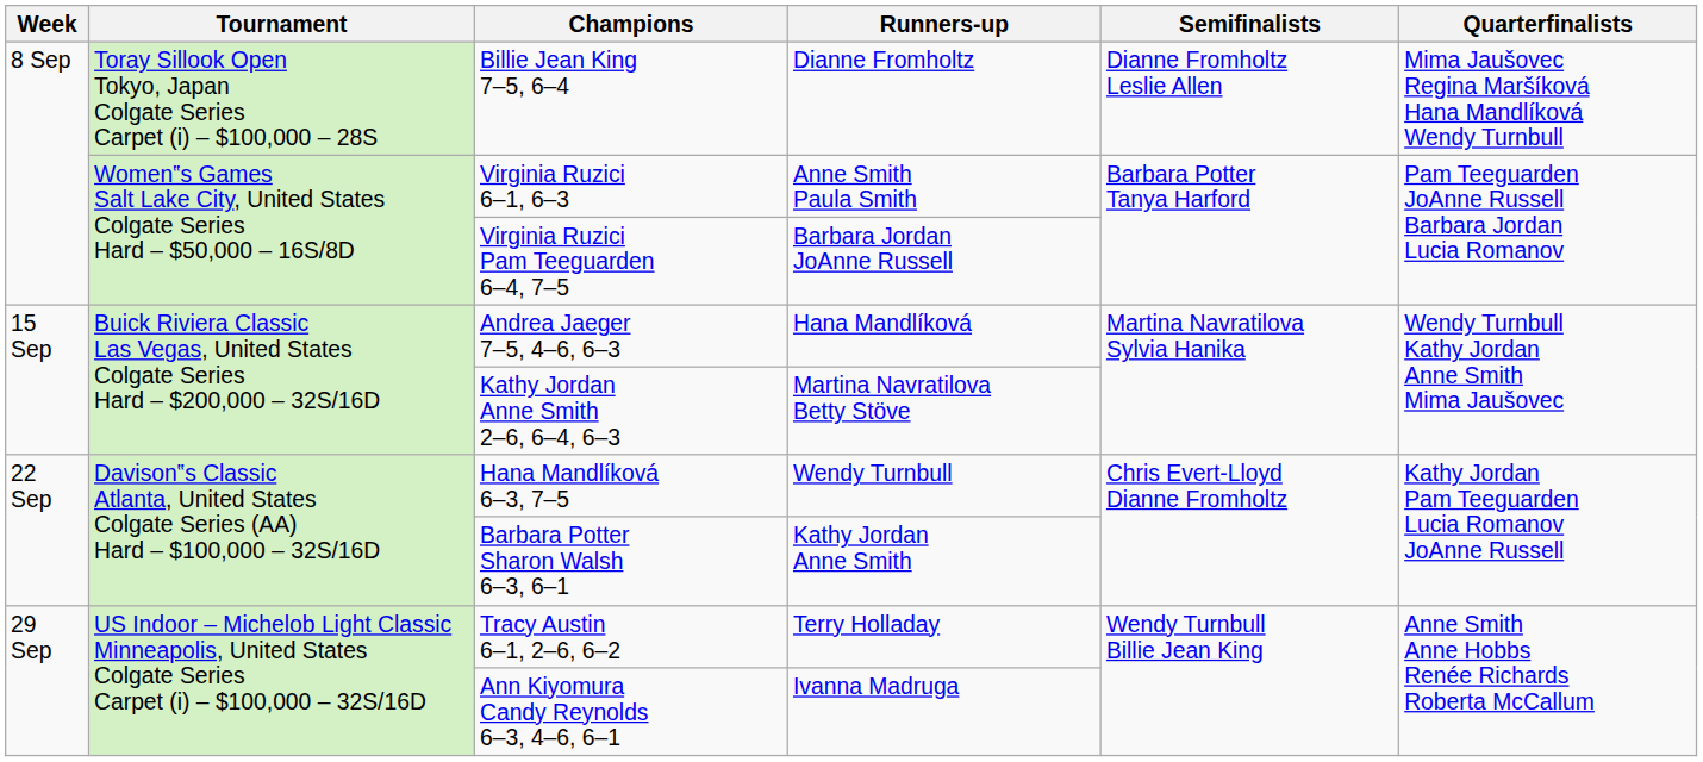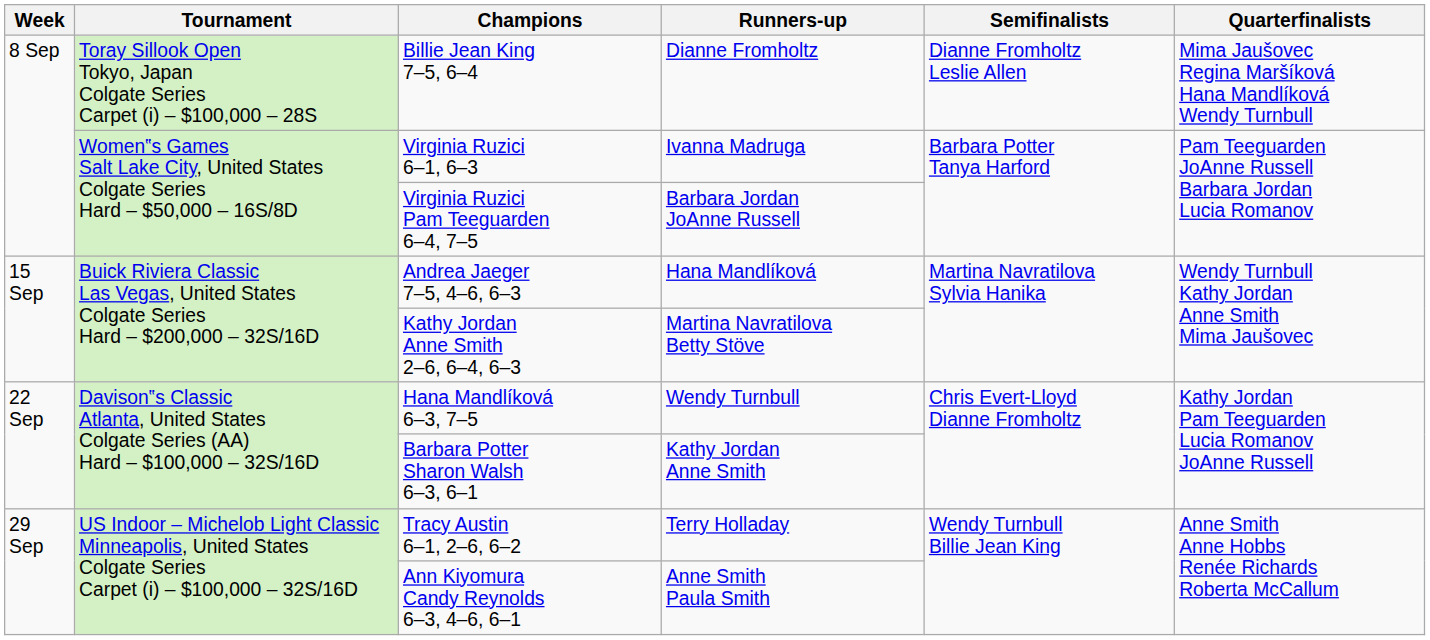 <table class=wikitable style=font-size:95%>
 <tr>
 <th style="width:48px;">Week</th>
 <th style="width:248px;">Tournament</th>
 <th style="width:200px;">Champions</th>
 <th style="width:200px;">Runners-up</th>
 <th style="width:190px;">Semifinalists</th>
 <th style="width:190px;">Quarterfinalists</th>
 </tr>
 <tr valign=top>
 <td rowspan=3>8 Sep</td>
 <td rowspan=1 bgcolor=#D4F1C5><a href='#'>Toray Sillook Open</a><br> Tokyo, Japan <br>Colgate Series<br>Carpet (i) – $100,000 – 28S</td>
 <td> <a href='#'>Billie Jean King</a><br>7–5, 6–4</td>
 <td> <a href='#'>Dianne Fromholtz</a></td>
 <td rowspan=1> <a href='#'>Dianne Fromholtz</a><br> <a href='#'>Leslie Allen</a></td>
 <td rowspan=1> <a href='#'>Mima Jaušovec</a><br> <a href='#'>Regina Maršíková</a><br>  <a href='#'>Hana Mandlíková</a> <br> <a href='#'>Wendy Turnbull</a></td>
 </tr>
 <tr valign="top">
 <td rowspan=2 bgcolor=#D4F1C5><a href='#'>Women‟s Games</a><br> <a href='#'>Salt Lake City</a>, United States<br>Colgate Series<br>Hard – $50,000 – 16S/8D</td>
 <td> <a href='#'>Virginia Ruzici</a><br> 6–1, 6–3</td>
-<td> <a href='#'>Anne Smith</a><br> <a href='#'>Paula Smith</a></td>
+<td> <a href='#'>Ivanna Madruga</a></td>
 <td rowspan=2> <a href='#'>Barbara Potter</a><br> <a href='#'>Tanya Harford</a></td>
 <td rowspan=2> <a href='#'>Pam Teeguarden</a><br> <a href='#'>JoAnne Russell</a><br>  <a href='#'>Barbara Jordan</a><br> <a href='#'>Lucia Romanov</a></td>
 </tr>
 <tr valign="top">
 <td> <a href='#'>Virginia Ruzici</a><br> <a href='#'>Pam Teeguarden</a><br> 6–4, 7–5</td>
 <td> <a href='#'>Barbara Jordan</a><br> <a href='#'>JoAnne Russell</a></td>
 </tr>
 <tr valign="top">
 <td rowspan=2>15 Sep</td>
 <td rowspan=2 bgcolor=#D4F1C5><a href='#'>Buick Riviera Classic</a><br> <a href='#'>Las Vegas</a>, United States<br>Colgate Series<br>Hard – $200,000 – 32S/16D</td>
 <td> <a href='#'>Andrea Jaeger</a><br> 7–5, 4–6, 6–3</td>
 <td> <a href='#'>Hana Mandlíková</a></td>
 <td rowspan=2> <a href='#'>Martina Navratilova</a><br>  <a href='#'>Sylvia Hanika</a></td>
 <td rowspan=2> <a href='#'>Wendy Turnbull</a><br> <a href='#'>Kathy Jordan</a><br>  <a href='#'>Anne Smith</a><br> <a href='#'>Mima Jaušovec</a></td>
 </tr>
 <tr valign="top">
 <td> <a href='#'>Kathy Jordan</a><br> <a href='#'>Anne Smith</a><br> 2–6, 6–4, 6–3</td>
 <td> <a href='#'>Martina Navratilova</a><br> <a href='#'>Betty Stöve</a></td>
 </tr>
 <tr valign="top">
 <td rowspan=2>22 Sep</td>
 <td rowspan=2 bgcolor=#D4F1C5><a href='#'>Davison‟s Classic</a><br> <a href='#'>Atlanta</a>, United States<br>Colgate Series (AA)<br>Hard – $100,000 – 32S/16D</td>
 <td> <a href='#'>Hana Mandlíková</a><br> 6–3, 7–5</td>
 <td> <a href='#'>Wendy Turnbull</a></td>
 <td rowspan=2> <a href='#'>Chris Evert-Lloyd</a><br> <a href='#'>Dianne Fromholtz</a></td>
 <td rowspan=2> <a href='#'>Kathy Jordan</a><br> <a href='#'>Pam Teeguarden</a><br>  <a href='#'>Lucia Romanov</a><br> <a href='#'>JoAnne Russell</a></td>
 </tr>
 <tr valign="top">
 <td> <a href='#'>Barbara Potter</a><br> <a href='#'>Sharon Walsh</a> <br> 6–3, 6–1</td>
 <td> <a href='#'>Kathy Jordan</a><br> <a href='#'>Anne Smith</a></td>
 </tr>
 <tr valign=top>
 <td rowspan=2>29 Sep</td>
 <td rowspan=2 bgcolor=#D4F1C5><a href='#'>US Indoor – Michelob Light Classic</a><br> <a href='#'>Minneapolis</a>, United States<br>Colgate Series<br>Carpet (i) – $100,000 – 32S/16D</td>
 <td> <a href='#'>Tracy Austin</a> <br>6–1, 2–6, 6–2</td>
 <td> <a href='#'>Terry Holladay</a></td>
 <td rowspan=2> <a href='#'>Wendy Turnbull</a> <br> <a href='#'>Billie Jean King</a> <br></td>
 <td rowspan=2> <a href='#'>Anne Smith</a> <br> <a href='#'>Anne Hobbs</a><br>  <a href='#'>Renée Richards</a><br> <a href='#'>Roberta McCallum</a></td>
 </tr>
 <tr valign="top">
 <td> <a href='#'>Ann Kiyomura</a><br> <a href='#'>Candy Reynolds</a> <br>6–3, 4–6, 6–1</td>
-<td> <a href='#'>Ivanna Madruga</a></td>
+<td> <a href='#'>Anne Smith</a><br> <a href='#'>Paula Smith</a></td>
 </tr>
 </table>
